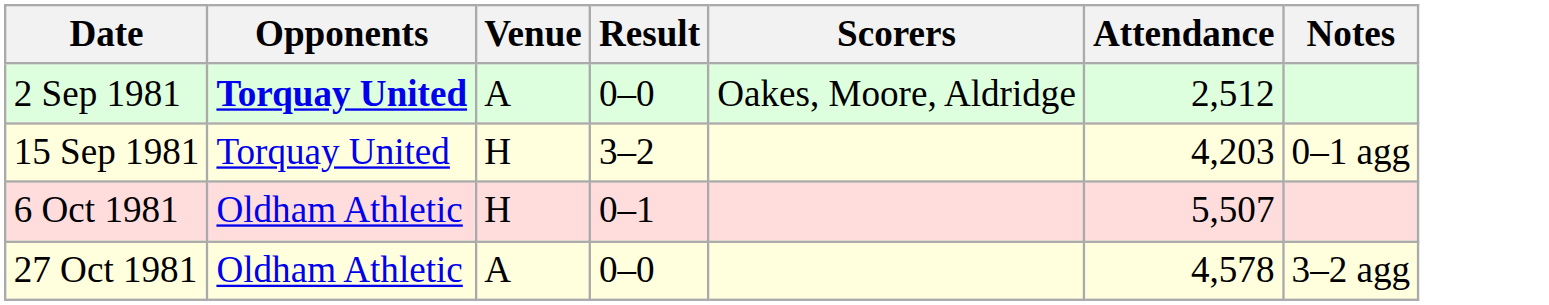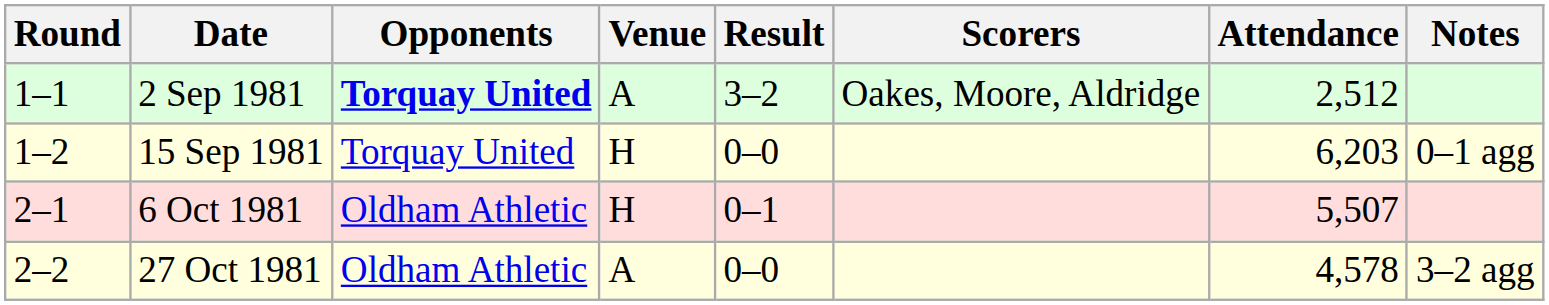 <table class="wikitable">
 <tr>
+<th>Round</th>
 <th>Date</th>
 <th>Opponents</th>
 <th>Venue</th>
 <th>Result</th>
 <th>Scorers</th>
 <th>Attendance</th>
 <th>Notes</th>
 </tr>
 <tr bgcolor="#ddffdd">
+<td>1–1</td>
 <td>2 Sep 1981</td>
 <td><strong><a href='#'>Torquay United</a></strong></td>
 <td>A</td>
-<td>0–0</td>
+<td>3–2</td>
 <td>Oakes, Moore, Aldridge</td>
 <td align="right">2,512</td>
 <td></td>
 </tr>
 <tr bgcolor="#ffffdd">
+<td>1–2</td>
 <td>15 Sep 1981</td>
 <td><a href='#'>Torquay United</a></td>
 <td>H</td>
-<td>3–2</td>
+<td>0–0</td>
 <td></td>
-<td align="right">4,203</td>
+<td align="right">6,203</td>
 <td>0–1 agg</td>
 </tr>
 <tr bgcolor="#ffdddd">
+<td>2–1</td>
 <td>6 Oct 1981</td>
 <td><a href='#'>Oldham Athletic</a></td>
 <td>H</td>
 <td>0–1</td>
 <td></td>
 <td align="right">5,507</td>
 <td></td>
 </tr>
 <tr bgcolor="#ffffdd">
+<td>2–2</td>
 <td>27 Oct 1981</td>
 <td><a href='#'>Oldham Athletic</a></td>
 <td>A</td>
 <td>0–0</td>
 <td></td>
 <td align="right">4,578</td>
 <td>3–2 agg</td>
 </tr>
 </table>
